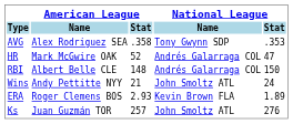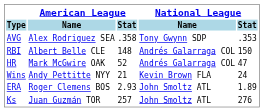 <table cellpadding="1" style="width:auto;font-size: 90%; border: 1px solid gray;">
 <tr align="center" style="font-size: larger;">
 <td> </td>
 <th colspan=2><a href='#'>American League</a></th>
 <th colspan=2><a href='#'>National League</a></th>
 </tr>
 <tr style="background:lightblue;">
 <th>Type</th>
 <th>Name</th>
 <th>Stat</th>
 <th>Name</th>
 <th>Stat</th>
 </tr>
 <tr align="center" style="vertical-align: middle;" style="background:lightblue;">
 </tr>
 <tr>
 <td><a href='#'>AVG</a></td>
 <td><a href='#'>Alex Rodriguez</a> SEA</td>
 <td>.358</td>
 <td><a href='#'>Tony Gwynn</a> SDP</td>
 <td>.353</td>
 </tr>
 <tr>
+<td><a href='#'>RBI</a></td>
+<td><a href='#'>Albert Belle</a> CLE</td>
+<td>148</td>
+<td><a href='#'>Andrés Galarraga</a> COL</td>
+<td>150</td>
+</tr>
+<tr>
 <td><a href='#'>HR</a></td>
 <td><a href='#'>Mark McGwire</a> OAK</td>
 <td>52</td>
 <td><a href='#'>Andrés Galarraga</a> COL</td>
 <td>47</td>
 </tr>
 <tr>
-<td><a href='#'>RBI</a></td>
-<td><a href='#'>Albert Belle</a> CLE</td>
-<td>148</td>
-<td><a href='#'>Andrés Galarraga</a> COL</td>
-<td>150</td>
-</tr>
-<tr>
 <td><a href='#'>Wins</a></td>
 <td><a href='#'>Andy Pettitte</a> NYY</td>
 <td>21</td>
-<td><a href='#'>John Smoltz</a> ATL</td>
+<td><a href='#'>Kevin Brown</a> FLA</td>
 <td>24</td>
 </tr>
 <tr>
 <td><a href='#'>ERA</a></td>
 <td><a href='#'>Roger Clemens</a> BOS</td>
 <td>2.93</td>
-<td><a href='#'>Kevin Brown</a> FLA</td>
+<td><a href='#'>John Smoltz</a> ATL</td>
 <td>1.89</td>
 </tr>
 <tr>
 <td><a href='#'>Ks</a></td>
 <td><a href='#'>Juan Guzmán</a> TOR</td>
 <td>257</td>
 <td><a href='#'>John Smoltz</a> ATL</td>
 <td>276</td>
 </tr>
 </table>
